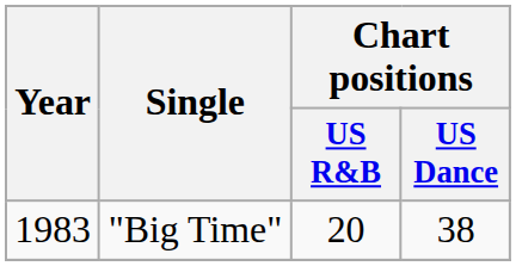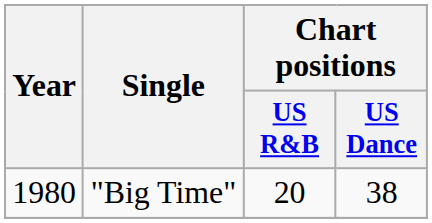 <table class="wikitable" style="text-align:center;">
 <tr>
 <th rowspan="2">Year</th>
 <th rowspan="2">Single</th>
 <th colspan="2">Chart positions</th>
 </tr>
 <tr style="font-size:smaller;">
 <th width="40"><a href='#'>US<br>R&B</a></th>
 <th width="40"><a href='#'>US<br>Dance</a></th>
 </tr>
 <tr>
-<td>1983</td>
+<td>1980</td>
 <td align="left">"Big Time"</td>
 <td>20</td>
 <td>38</td>
 </tr>
 <tr>
 </tr>
 </table>
